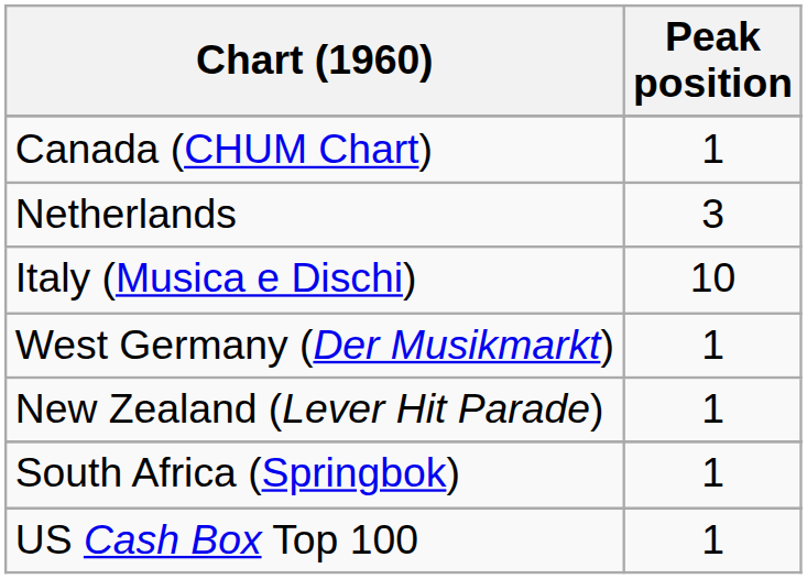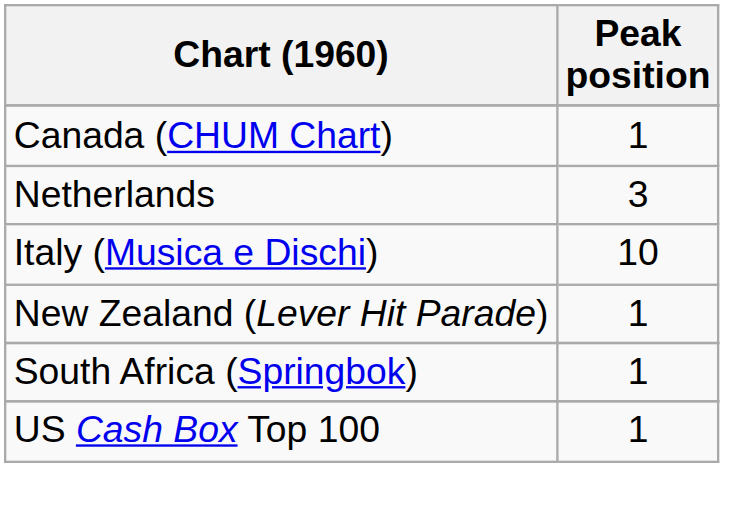 <table class="wikitable sortable">
 <tr>
 <th>Chart (1960)</th>
 <th>Peak<br>position</th>
 </tr>
 <tr>
 </tr>
 <tr>
 </tr>
 <tr>
 <td>Canada (<a href='#'>CHUM Chart</a>)</td>
 <td style="text-align:center;">1</td>
 </tr>
 <tr>
 <td>Netherlands</td>
 <td style="text-align:center;">3</td>
 </tr>
 <tr>
 <td>Italy (<a href='#'>Musica e Dischi</a>)</td>
 <td style="text-align:center;">10</td>
 </tr>
 <tr>
-<td>West Germany (<em><a href='#'>Der Musikmarkt</a></em>)</td>
-<td style="text-align:center;">1</td>
-</tr>
-<tr>
 <td>New Zealand (<em>Lever Hit Parade</em>)</td>
 <td style="text-align:center;">1</td>
 </tr>
 <tr>
 </tr>
 <tr>
 <td>South Africa (<a href='#'>Springbok</a>)</td>
 <td align="center">1</td>
 </tr>
 <tr>
 </tr>
 <tr>
 </tr>
 <tr>
 <td>US <a href='#'><em>Cash Box</em></a> Top 100</td>
 <td style="text-align:center;">1</td>
 </tr>
 </table>
